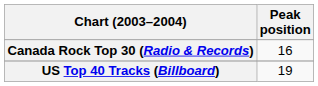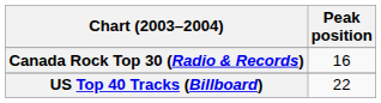 <table class="wikitable sortable plainrowheaders" style="text-align:center">
 <tr>
 <th>Chart (2003–2004)</th>
 <th>Peak<br>position</th>
 </tr>
 <tr>
 </tr>
 <tr>
 <th scope="row">Canada Rock Top 30 (<em><a href='#'>Radio & Records</a></em>)</th>
 <td>16</td>
 </tr>
 <tr>
 </tr>
 <tr>
 </tr>
 <tr>
 </tr>
 <tr>
 </tr>
 <tr>
 </tr>
 <tr>
 </tr>
 <tr>
 </tr>
 <tr>
 </tr>
 <tr>
 </tr>
 <tr>
 </tr>
 <tr>
 </tr>
 <tr>
 </tr>
 <tr>
 </tr>
 <tr>
 </tr>
 <tr>
 <th scope="row">US <a href='#'>Top 40 Tracks</a> (<em><a href='#'>Billboard</a></em>)</th>
-<td>19</td>
+<td>22</td>
 </tr>
 </table>
